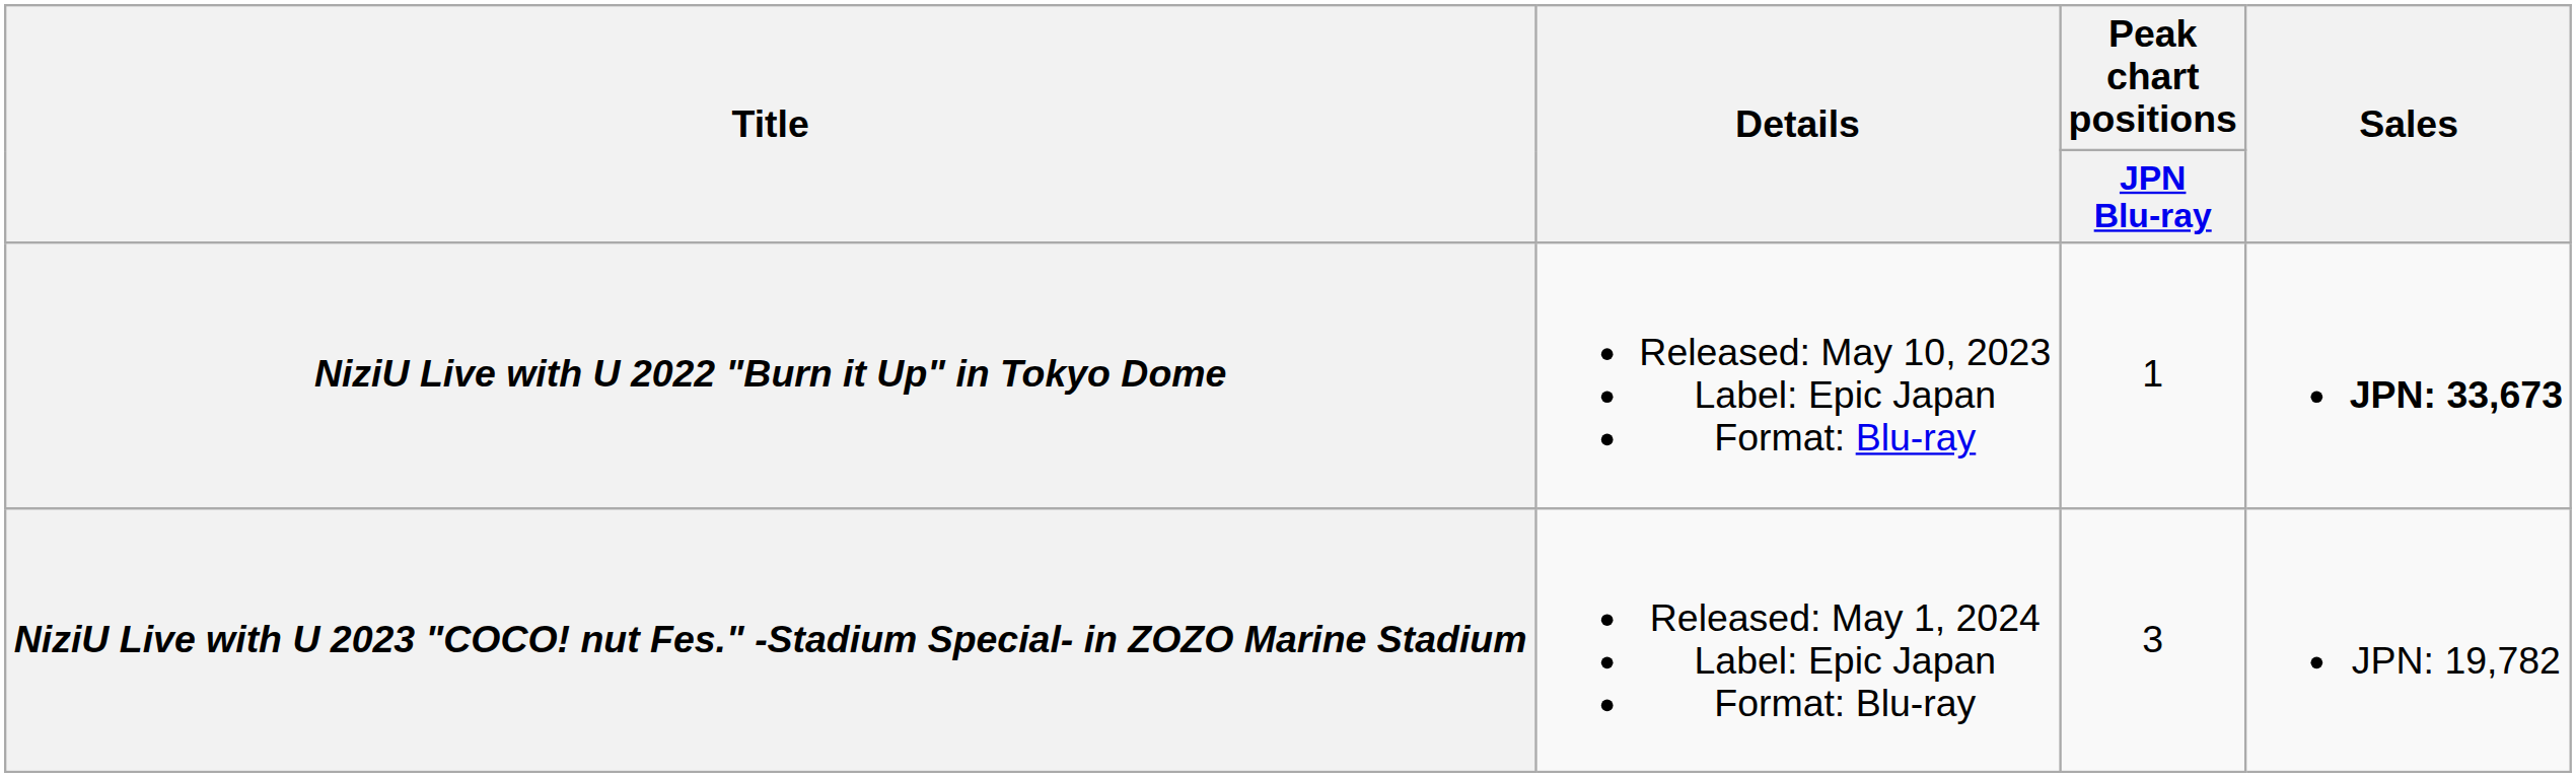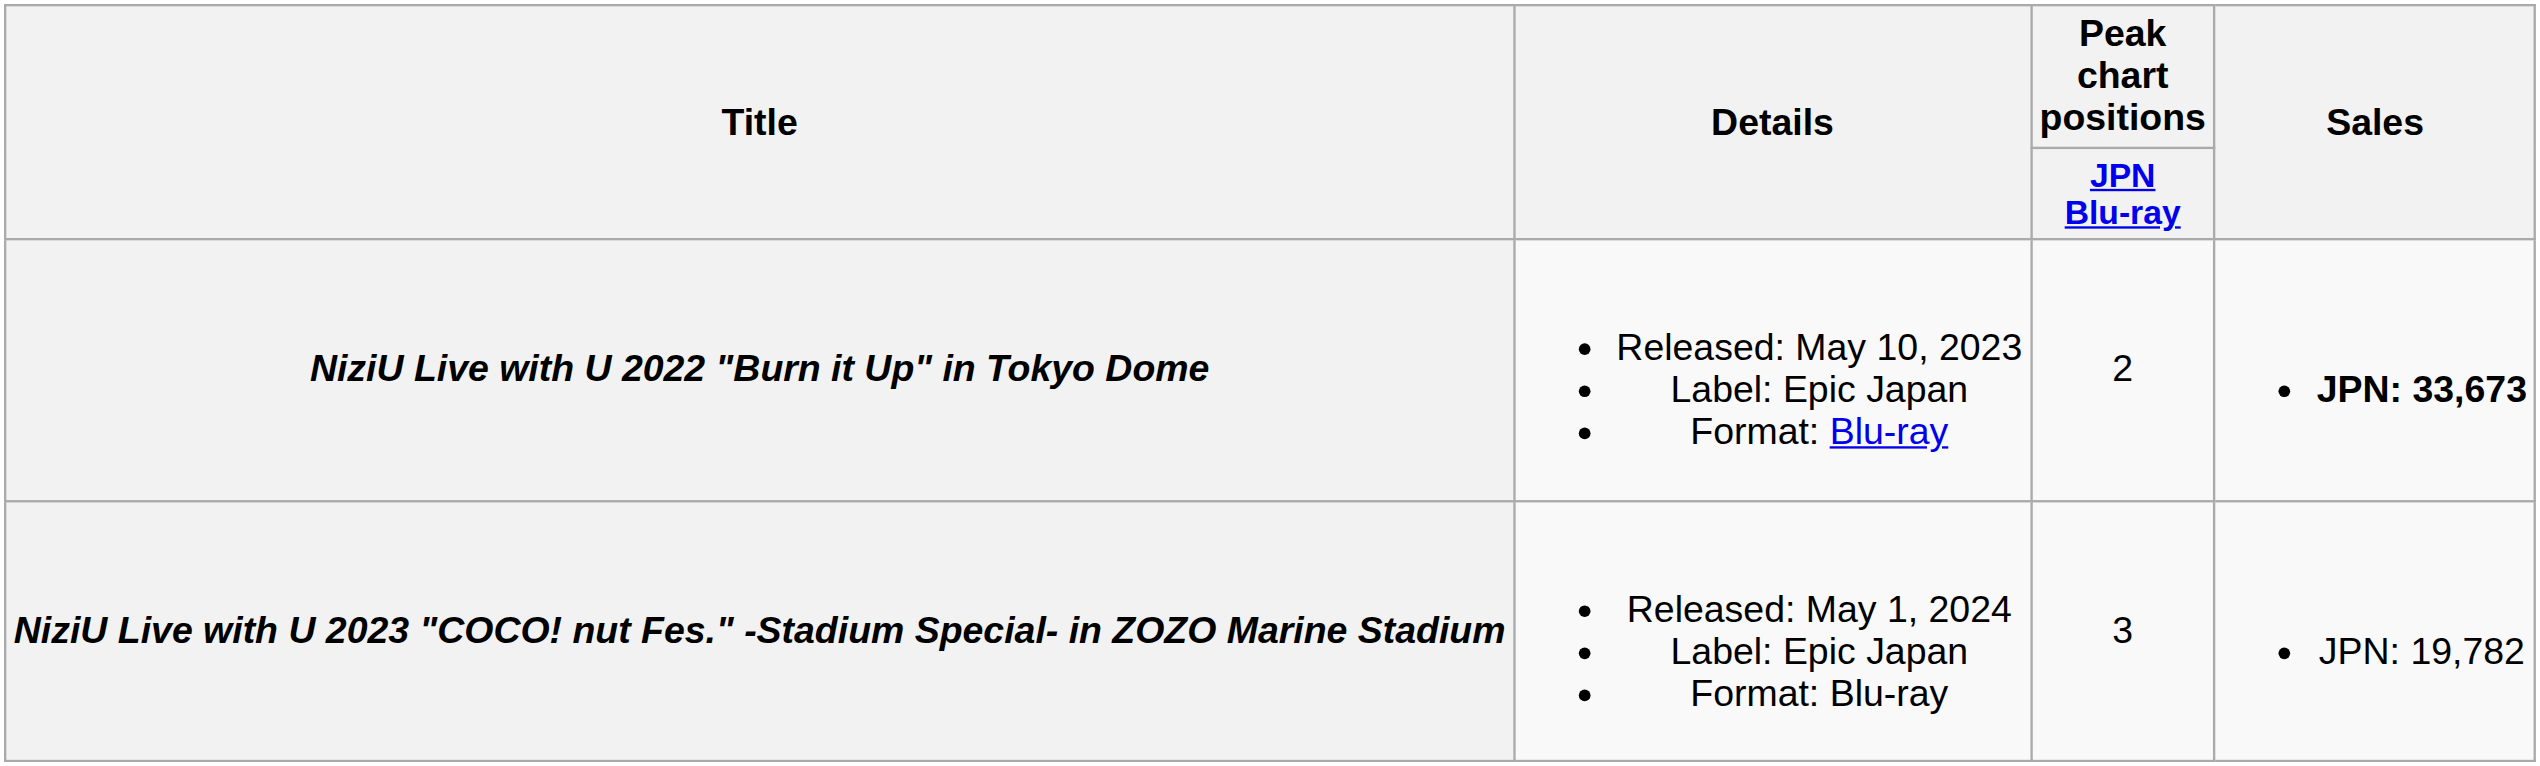 <table class="wikitable plainrowheaders" style="text-align:center;">
 <tr>
 <th scope="col" rowspan="2">Title</th>
 <th scope="col" rowspan="2">Details</th>
 <th scope="col">Peak chart positions</th>
 <th scope="col" rowspan="2">Sales</th>
 </tr>
 <tr>
 <th scope="col" style="width:3em;font-size:90%;"><a href='#'>JPN<br>Blu-ray</a><br></th>
 </tr>
 <tr>
 <th scope="row"><em>NiziU Live with U 2022 "Burn it Up" in Tokyo Dome</em></th>
 <td><br><ul><li>Released: May 10, 2023</li><li>Label: Epic Japan</li><li>Format: <a href='#'>Blu-ray</a></li></ul></td>
-<td>1</td>
+<td>2</td>
 <td><strong><br><ul><li>JPN: 33,673</li></ul></strong></td>
 </tr>
 <tr>
 <th scope="row"><em>NiziU Live with U 2023 "COCO! nut Fes." -Stadium Special- in ZOZO Marine Stadium</em></th>
 <td><br><ul><li>Released: May 1, 2024</li><li>Label: Epic Japan</li><li>Format: Blu-ray</li></ul></td>
 <td>3</td>
 <td><br><ul><li>JPN: 19,782</li></ul></td>
 </tr>
 </table>
